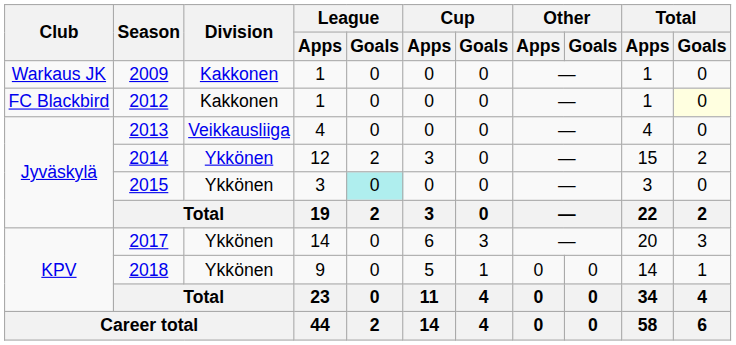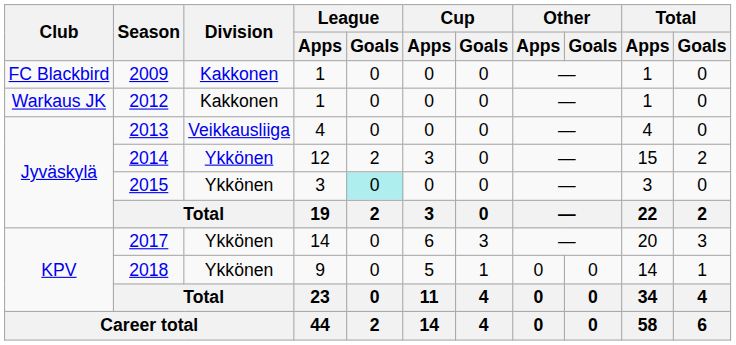 <table class="wikitable" style="text-align:center;">
 <tr>
 <th rowspan="2">Club</th>
 <th rowspan="2">Season</th>
 <th rowspan="2">Division</th>
 <th colspan="2">League</th>
 <th colspan="2">Cup</th>
 <th colspan="2">Other</th>
 <th colspan="2">Total</th>
 </tr>
 <tr>
 <th>Apps</th>
 <th>Goals</th>
 <th>Apps</th>
 <th>Goals</th>
 <th>Apps</th>
 <th>Goals</th>
 <th>Apps</th>
 <th>Goals</th>
 </tr>
 <tr>
-<td rowspan="1"><a href='#'>Warkaus JK</a></td>
+<td rowspan="1"><a href='#'>FC Blackbird</a></td>
 <td><a href='#'>2009</a></td>
 <td><a href='#'>Kakkonen</a></td>
 <td>1</td>
 <td>0</td>
 <td>0</td>
 <td>0</td>
 <td colspan=2>—</td>
 <td>1</td>
 <td>0</td>
 </tr>
 <tr>
-<td rowspan="1"><a href='#'>FC Blackbird</a></td>
+<td rowspan="1"><a href='#'>Warkaus JK</a></td>
 <td><a href='#'>2012</a></td>
 <td>Kakkonen</td>
 <td>1</td>
 <td>0</td>
 <td>0</td>
 <td>0</td>
 <td colspan=2>—</td>
 <td>1</td>
-<td style="background: lightyellow;">0</td>
+<td>0</td>
 </tr>
 <tr>
 <td rowspan="4"><a href='#'>Jyväskylä</a></td>
 <td><a href='#'>2013</a></td>
 <td rowspan="1"><a href='#'>Veikkausliiga</a></td>
 <td>4</td>
 <td>0</td>
 <td>0</td>
 <td>0</td>
 <td colspan=2>—</td>
 <td>4</td>
 <td>0</td>
 </tr>
 <tr>
 <td><a href='#'>2014</a></td>
 <td><a href='#'>Ykkönen</a></td>
 <td>12</td>
 <td>2</td>
 <td>3</td>
 <td>0</td>
 <td colspan=2>—</td>
 <td>15</td>
 <td>2</td>
 </tr>
 <tr>
 <td><a href='#'>2015</a></td>
 <td>Ykkönen</td>
 <td>3</td>
 <td style="background: paleturquoise;">0</td>
 <td>0</td>
 <td>0</td>
 <td colspan=2>—</td>
 <td>3</td>
 <td>0</td>
 </tr>
 <tr>
 <th colspan="2">Total</th>
 <th>19</th>
 <th>2</th>
 <th>3</th>
 <th>0</th>
 <th colspan=2>—</th>
 <th>22</th>
 <th>2</th>
 </tr>
 <tr>
 <td rowspan="3"><a href='#'>KPV</a></td>
 <td><a href='#'>2017</a></td>
 <td>Ykkönen</td>
 <td>14</td>
 <td>0</td>
 <td>6</td>
 <td>3</td>
 <td colspan=2>—</td>
 <td>20</td>
 <td>3</td>
 </tr>
 <tr>
 <td><a href='#'>2018</a></td>
 <td>Ykkönen</td>
 <td>9</td>
 <td>0</td>
 <td>5</td>
 <td>1</td>
 <td>0</td>
 <td>0</td>
 <td>14</td>
 <td>1</td>
 </tr>
 <tr>
 <th colspan="2">Total</th>
 <th>23</th>
 <th>0</th>
 <th>11</th>
 <th>4</th>
 <th>0</th>
 <th>0</th>
 <th>34</th>
 <th>4</th>
 </tr>
 <tr>
 <th colspan="3">Career total</th>
 <th>44</th>
 <th>2</th>
 <th>14</th>
 <th>4</th>
 <th>0</th>
 <th>0</th>
 <th>58</th>
 <th>6</th>
 </tr>
 </table>
